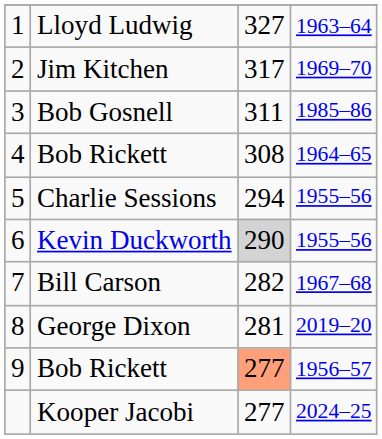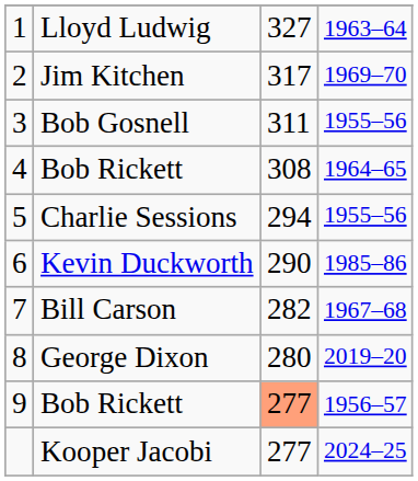 <table class="wikitable">
 <tr>
 </tr>
 <tr>
 <td>1</td>
 <td>Lloyd Ludwig</td>
 <td>327</td>
 <td style="font-size:80%;"><a href='#'>1963–64</a></td>
 </tr>
 <tr>
 <td>2</td>
 <td>Jim Kitchen</td>
 <td>317</td>
 <td style="font-size:80%;"><a href='#'>1969–70</a></td>
 </tr>
 <tr>
 <td>3</td>
 <td>Bob Gosnell</td>
 <td>311</td>
-<td style="font-size:80%;"><a href='#'>1985–86</a></td>
+<td style="font-size:80%;"><a href='#'>1955–56</a></td>
 </tr>
 <tr>
 <td>4</td>
 <td>Bob Rickett</td>
 <td>308</td>
 <td style="font-size:80%;"><a href='#'>1964–65</a></td>
 </tr>
 <tr>
 <td>5</td>
 <td>Charlie Sessions</td>
 <td>294</td>
 <td style="font-size:80%;"><a href='#'>1955–56</a></td>
 </tr>
 <tr>
 <td>6</td>
 <td><a href='#'>Kevin Duckworth</a></td>
-<td style="background: lightgrey;">290</td>
-<td style="font-size:80%;"><a href='#'>1955–56</a></td>
+<td>290</td>
+<td style="font-size:80%;"><a href='#'>1985–86</a></td>
 </tr>
 <tr>
 <td>7</td>
 <td>Bill Carson</td>
 <td>282</td>
 <td style="font-size:80%;"><a href='#'>1967–68</a></td>
 </tr>
 <tr>
 <td>8</td>
 <td>George Dixon</td>
-<td>281</td>
+<td>280</td>
 <td style="font-size:80%;"><a href='#'>2019–20</a></td>
 </tr>
 <tr>
 <td>9</td>
 <td>Bob Rickett</td>
 <td style="background: lightsalmon;">277</td>
 <td style="font-size:80%;"><a href='#'>1956–57</a></td>
 </tr>
 <tr>
 <td></td>
 <td>Kooper Jacobi</td>
 <td>277</td>
 <td style="font-size:80%;"><a href='#'>2024–25</a></td>
 </tr>
 </table>
